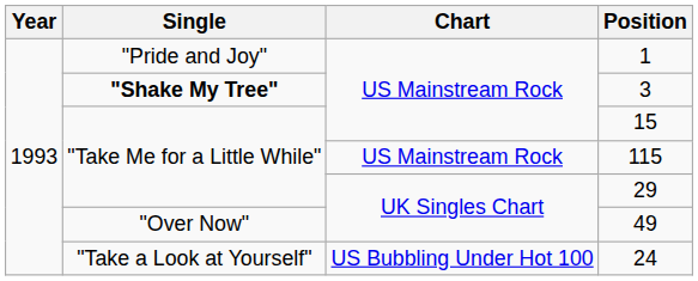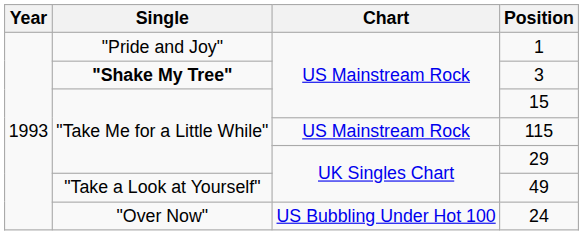 <table class="wikitable">
 <tr>
 <th>Year</th>
 <th>Single</th>
 <th>Chart</th>
 <th>Position</th>
 </tr>
 <tr>
 <td rowspan="7">1993</td>
 <td align="center">"Pride and Joy"</td>
 <td align="center"; rowspan="3"><a href='#'>US Mainstream Rock</a></td>
 <td style="text-align:center;">1</td>
 </tr>
 <tr>
 <td align="center"><strong>"Shake My Tree"</strong></td>
 <td style="text-align:center;">3</td>
 </tr>
 <tr>
 <td align="center"; rowspan="3">"Take Me for a Little While"</td>
 <td style="text-align:center;">15</td>
 </tr>
 <tr>
 <td align="center"><a href='#'>US Mainstream Rock</a></td>
 <td style="text-align:center;">115</td>
 </tr>
 <tr>
 <td align="center"; rowspan="2"><a href='#'>UK Singles Chart</a></td>
 <td style="text-align:center;">29</td>
 </tr>
 <tr>
-<td align="center">"Over Now"</td>
+<td align="center">"Take a Look at Yourself"</td>
 <td style="text-align:center;">49</td>
 </tr>
 <tr>
-<td align="center">"Take a Look at Yourself"</td>
+<td align="center">"Over Now"</td>
 <td align="center"><a href='#'>US Bubbling Under Hot 100</a></td>
 <td style="text-align:center;">24</td>
 </tr>
 </table>
